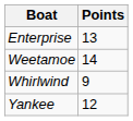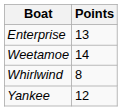 <table class="wikitable">
 <tr>
 <th>Boat</th>
 <th>Points</th>
 </tr>
 <tr>
 <td><em>Enterprise</em></td>
 <td>13</td>
 </tr>
 <tr>
 <td><em>Weetamoe</em></td>
 <td>14</td>
 </tr>
 <tr>
 <td><em>Whirlwind</em></td>
-<td>9</td>
+<td>8</td>
 </tr>
 <tr>
 <td><em>Yankee</em></td>
 <td>12</td>
 </tr>
 </table>
